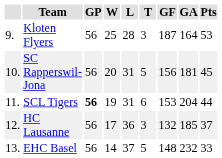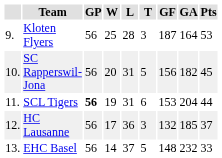 <table>
 <tr>
 <th colspan=2></th>
 </tr>
 <tr bgcolor="#e0e0e0">
 <th width=10></th>
 <th width=70>Team</th>
 <th width=20>GP</th>
 <th width=20>W</th>
 <th width=20>L</th>
 <th width=20>T</th>
 <th width=20>GF</th>
 <th width=20>GA</th>
 <th width=20>Pts</th>
 </tr>
 <tr>
 <td>9.</td>
 <td><a href='#'>Kloten Flyers</a></td>
 <td>56</td>
 <td>25</td>
 <td>28</td>
 <td>3</td>
 <td>187</td>
 <td>164</td>
 <td>53</td>
 </tr>
 <tr bgcolor="#f0f0f0">
 <td>10.</td>
 <td><a href='#'>SC Rapperswil-Jona</a></td>
 <td>56</td>
 <td>20</td>
 <td>31</td>
 <td>5</td>
 <td>156</td>
-<td>181</td>
+<td>182</td>
 <td>45</td>
 </tr>
 <tr>
 <td>11.</td>
 <td><a href='#'>SCL Tigers</a></td>
 <td><strong>56</strong></td>
 <td>19</td>
 <td>31</td>
 <td>6</td>
 <td>153</td>
 <td>204</td>
 <td>44</td>
 </tr>
 <tr bgcolor="#f0f0f0">
 <td>12.</td>
 <td><a href='#'>HC Lausanne</a></td>
 <td>56</td>
 <td>17</td>
 <td>36</td>
 <td>3</td>
 <td>132</td>
 <td>185</td>
 <td>37</td>
 </tr>
 <tr>
 <td>13.</td>
 <td><a href='#'>EHC Basel</a></td>
 <td>56</td>
 <td>14</td>
 <td>37</td>
 <td>5</td>
 <td>148</td>
 <td>232</td>
 <td>33</td>
 </tr>
 </table>
